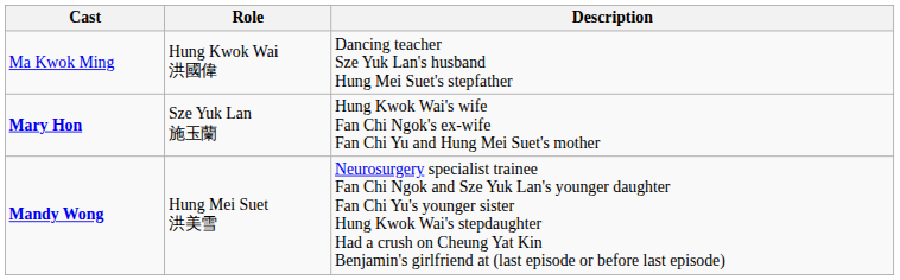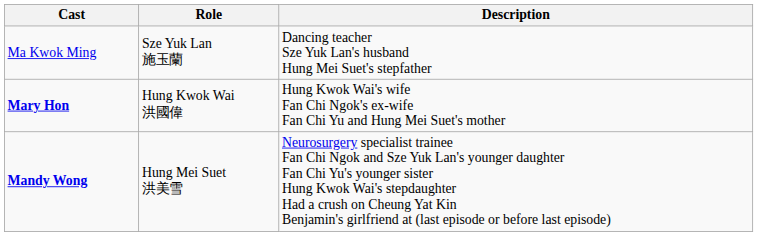 <table class="wikitable" width="55%">
 <tr>
 <th>Cast</th>
 <th>Role</th>
 <th>Description</th>
 </tr>
 <tr>
 <td><a href='#'>Ma Kwok Ming</a></td>
-<td>Hung Kwok Wai<br>洪國偉</td>
+<td>Sze Yuk Lan<br>施玉蘭</td>
 <td>Dancing teacher<br>Sze Yuk Lan's husband<br>Hung Mei Suet's stepfather</td>
 </tr>
 <tr>
 <td><strong><a href='#'>Mary Hon</a></strong></td>
-<td>Sze Yuk Lan<br>施玉蘭</td>
+<td>Hung Kwok Wai<br>洪國偉</td>
 <td>Hung Kwok Wai's wife<br>Fan Chi Ngok's ex-wife<br>Fan Chi Yu and Hung Mei Suet's mother</td>
 </tr>
 <tr>
 <td><strong><a href='#'>Mandy Wong</a></strong></td>
 <td>Hung Mei Suet<br>洪美雪</td>
 <td><a href='#'>Neurosurgery</a> specialist trainee<br>Fan Chi Ngok and Sze Yuk Lan's younger daughter<br>Fan Chi Yu's younger sister<br>Hung Kwok Wai's stepdaughter<br> Had a crush on Cheung Yat Kin<br>Benjamin's girlfriend at (last episode or before last episode)</td>
 </tr>
 </table>
